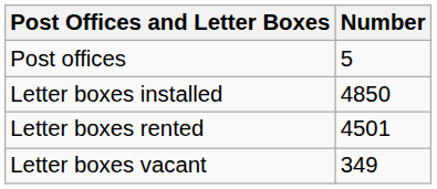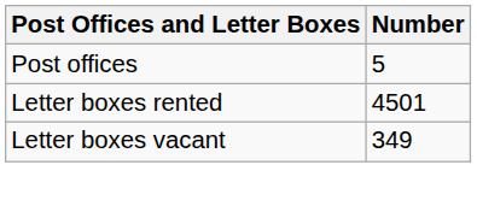 <table class="wikitable">
 <tr>
 <th>Post Offices and Letter Boxes</th>
 <th>Number</th>
 </tr>
 <tr>
 <td>Post offices</td>
 <td>5</td>
 </tr>
 <tr>
-<td>Letter boxes installed</td>
-<td>4850</td>
-</tr>
-<tr>
 <td>Letter boxes rented</td>
 <td>4501</td>
 </tr>
 <tr>
 <td>Letter boxes vacant</td>
 <td>349</td>
 </tr>
 </table>
